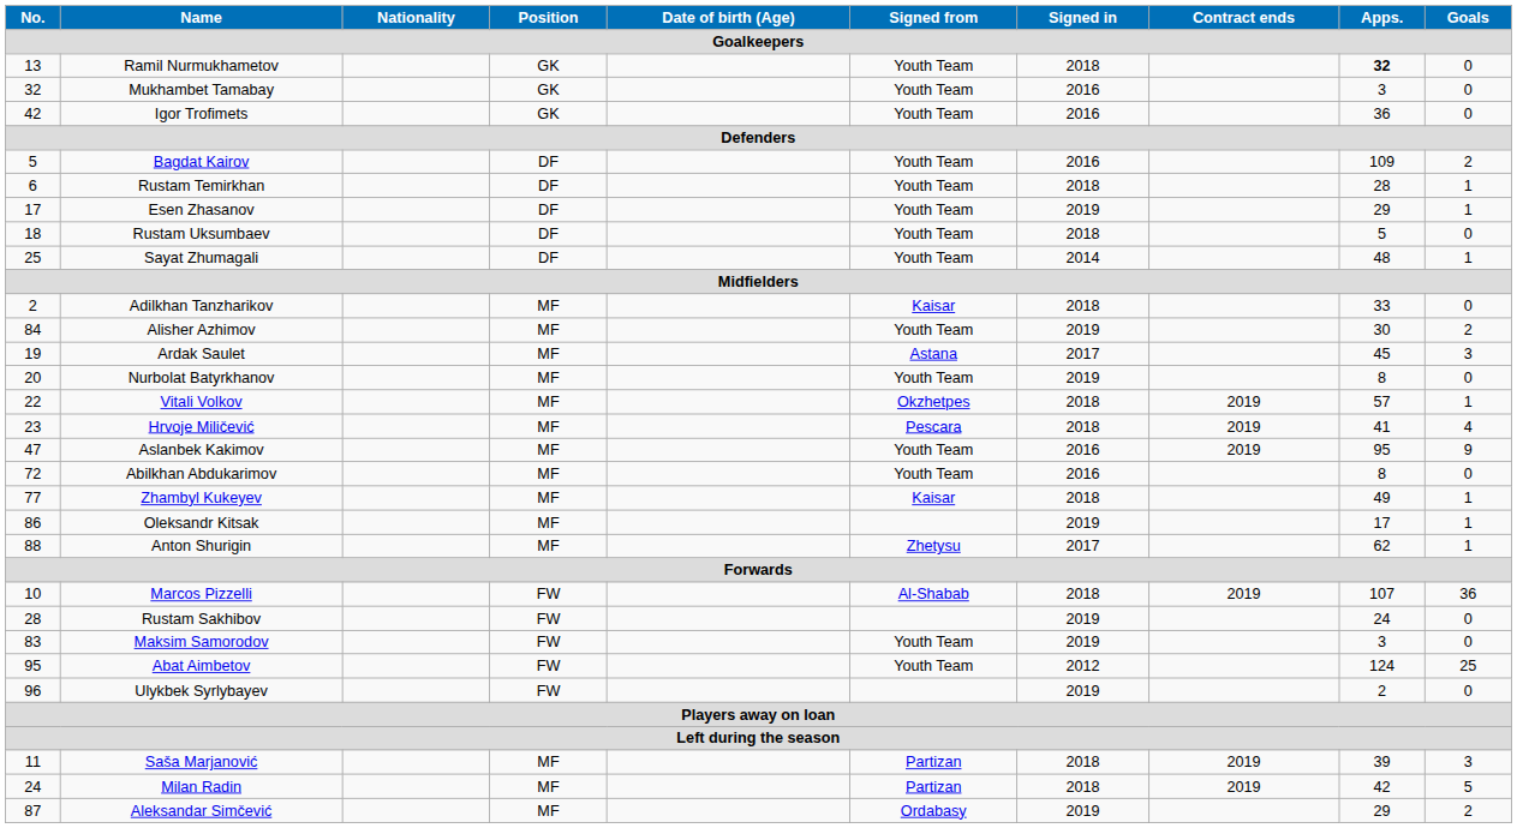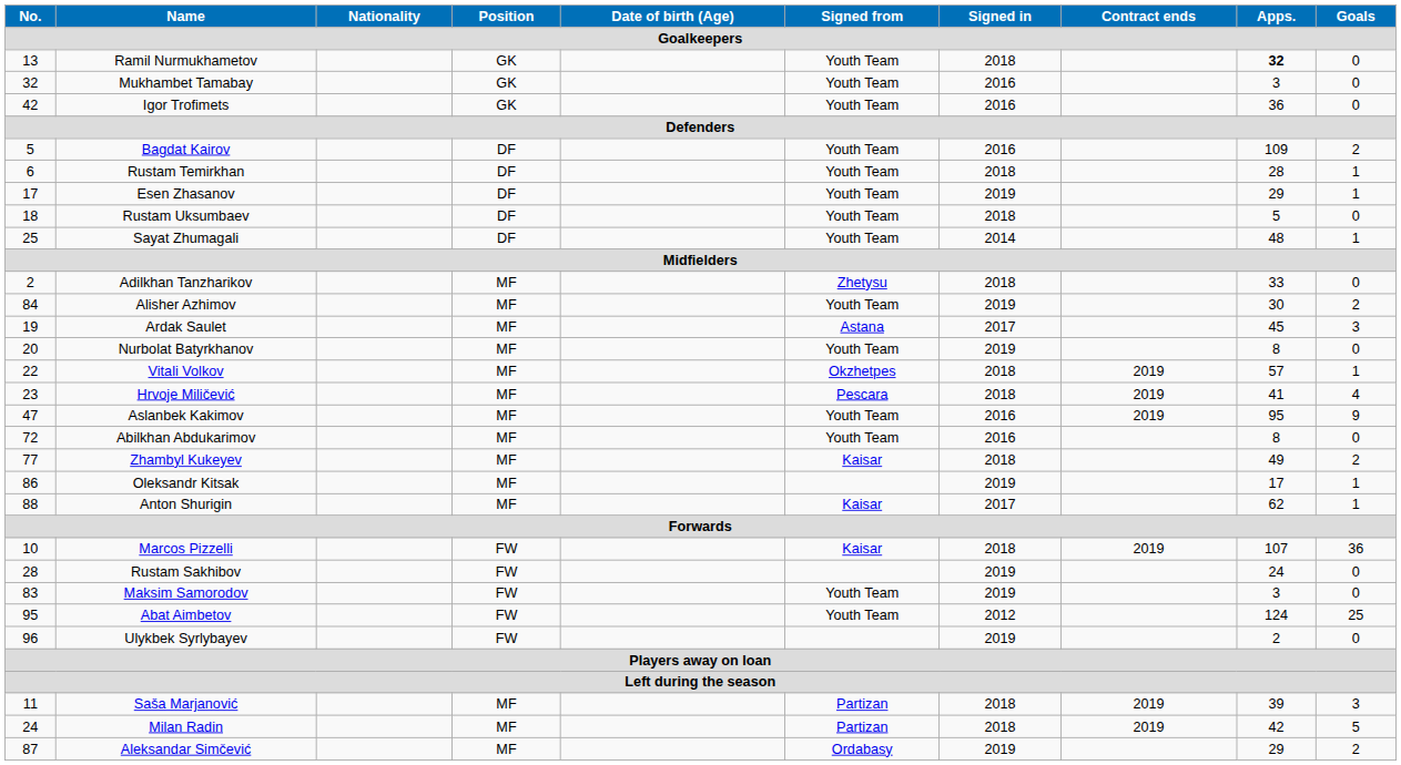 <table class="wikitable"  style="text-align:center; font-size:90%; width:90%;">
 <tr>
 <th style="background:#0070B8; color:#FFFFFF; text-align:center;">No.</th>
 <th style="background:#0070B8; color:#FFFFFF; text-align:center;">Name</th>
 <th style="background:#0070B8; color:#FFFFFF; text-align:center;">Nationality</th>
 <th style="background:#0070B8; color:#FFFFFF; text-align:center;">Position</th>
 <th style="background:#0070B8; color:#FFFFFF; text-align:center;">Date of birth (Age)</th>
 <th style="background:#0070B8; color:#FFFFFF; text-align:center;">Signed from</th>
 <th style="background:#0070B8; color:#FFFFFF; text-align:center;">Signed in</th>
 <th style="background:#0070B8; color:#FFFFFF; text-align:center;">Contract ends</th>
 <th style="background:#0070B8; color:#FFFFFF; text-align:center;">Apps.</th>
 <th style="background:#0070B8; color:#FFFFFF; text-align:center;">Goals</th>
 </tr>
 <tr>
 <th colspan="11"  style="background:#dcdcdc; text-align:center;">Goalkeepers</th>
 </tr>
 <tr>
 <td>13</td>
 <td>Ramil Nurmukhametov</td>
 <td></td>
 <td>GK</td>
 <td></td>
 <td>Youth Team</td>
 <td>2018</td>
 <td></td>
 <td><strong>32</strong></td>
 <td>0</td>
 </tr>
 <tr>
 <td>32</td>
 <td>Mukhambet Tamabay</td>
 <td></td>
 <td>GK</td>
 <td></td>
 <td>Youth Team</td>
 <td>2016</td>
 <td></td>
 <td>3</td>
 <td>0</td>
 </tr>
 <tr>
 <td>42</td>
 <td>Igor Trofimets</td>
 <td></td>
 <td>GK</td>
 <td></td>
 <td>Youth Team</td>
 <td>2016</td>
 <td></td>
 <td>36</td>
 <td>0</td>
 </tr>
 <tr>
 <th colspan="11"  style="background:#dcdcdc; text-align:center;">Defenders</th>
 </tr>
 <tr>
 <td>5</td>
 <td><a href='#'>Bagdat Kairov</a></td>
 <td></td>
 <td>DF</td>
 <td></td>
 <td>Youth Team</td>
 <td>2016</td>
 <td></td>
 <td>109</td>
 <td>2</td>
 </tr>
 <tr>
 <td>6</td>
 <td>Rustam Temirkhan</td>
 <td></td>
 <td>DF</td>
 <td></td>
 <td>Youth Team</td>
 <td>2018</td>
 <td></td>
 <td>28</td>
 <td>1</td>
 </tr>
 <tr>
 <td>17</td>
 <td>Esen Zhasanov</td>
 <td></td>
 <td>DF</td>
 <td></td>
 <td>Youth Team</td>
 <td>2019</td>
 <td></td>
 <td>29</td>
 <td>1</td>
 </tr>
 <tr>
 <td>18</td>
 <td>Rustam Uksumbaev</td>
 <td></td>
 <td>DF</td>
 <td></td>
 <td>Youth Team</td>
 <td>2018</td>
 <td></td>
 <td>5</td>
 <td>0</td>
 </tr>
 <tr>
 <td>25</td>
 <td>Sayat Zhumagali</td>
 <td></td>
 <td>DF</td>
 <td></td>
 <td>Youth Team</td>
 <td>2014</td>
 <td></td>
 <td>48</td>
 <td>1</td>
 </tr>
 <tr>
 <th colspan="11"  style="background:#dcdcdc; text-align:center;">Midfielders</th>
 </tr>
 <tr>
 <td>2</td>
 <td>Adilkhan Tanzharikov</td>
 <td></td>
 <td>MF</td>
 <td></td>
-<td><a href='#'>Kaisar</a></td>
+<td><a href='#'>Zhetysu</a></td>
 <td>2018</td>
 <td></td>
 <td>33</td>
 <td>0</td>
 </tr>
 <tr>
 <td>84</td>
 <td>Alisher Azhimov</td>
 <td></td>
 <td>MF</td>
 <td></td>
 <td>Youth Team</td>
 <td>2019</td>
 <td></td>
 <td>30</td>
 <td>2</td>
 </tr>
 <tr>
 <td>19</td>
 <td>Ardak Saulet</td>
 <td></td>
 <td>MF</td>
 <td></td>
 <td><a href='#'>Astana</a></td>
 <td>2017</td>
 <td></td>
 <td>45</td>
 <td>3</td>
 </tr>
 <tr>
 <td>20</td>
 <td>Nurbolat Batyrkhanov</td>
 <td></td>
 <td>MF</td>
 <td></td>
 <td>Youth Team</td>
 <td>2019</td>
 <td></td>
 <td>8</td>
 <td>0</td>
 </tr>
 <tr>
 <td>22</td>
 <td><a href='#'>Vitali Volkov</a></td>
 <td></td>
 <td>MF</td>
 <td></td>
 <td><a href='#'>Okzhetpes</a></td>
 <td>2018</td>
 <td>2019</td>
 <td>57</td>
 <td>1</td>
 </tr>
 <tr>
 <td>23</td>
 <td><a href='#'>Hrvoje Miličević</a></td>
 <td></td>
 <td>MF</td>
 <td></td>
 <td><a href='#'>Pescara</a></td>
 <td>2018</td>
 <td>2019</td>
 <td>41</td>
 <td>4</td>
 </tr>
 <tr>
 <td>47</td>
 <td>Aslanbek Kakimov</td>
 <td></td>
 <td>MF</td>
 <td></td>
 <td>Youth Team</td>
 <td>2016</td>
 <td>2019</td>
 <td>95</td>
 <td>9</td>
 </tr>
 <tr>
 <td>72</td>
 <td>Abilkhan Abdukarimov</td>
 <td></td>
 <td>MF</td>
 <td></td>
 <td>Youth Team</td>
 <td>2016</td>
 <td></td>
 <td>8</td>
 <td>0</td>
 </tr>
 <tr>
 <td>77</td>
 <td><a href='#'>Zhambyl Kukeyev</a></td>
 <td></td>
 <td>MF</td>
 <td></td>
 <td><a href='#'>Kaisar</a></td>
 <td>2018</td>
 <td></td>
 <td>49</td>
-<td>1</td>
+<td>2</td>
 </tr>
 <tr>
 <td>86</td>
 <td>Oleksandr Kitsak</td>
 <td></td>
 <td>MF</td>
 <td></td>
 <td></td>
 <td>2019</td>
 <td></td>
 <td>17</td>
 <td>1</td>
 </tr>
 <tr>
 <td>88</td>
 <td>Anton Shurigin</td>
 <td></td>
 <td>MF</td>
 <td></td>
-<td><a href='#'>Zhetysu</a></td>
+<td><a href='#'>Kaisar</a></td>
 <td>2017</td>
 <td></td>
 <td>62</td>
 <td>1</td>
 </tr>
 <tr>
 <th colspan="11"  style="background:#dcdcdc; text-align:center;">Forwards</th>
 </tr>
 <tr>
 <td>10</td>
 <td><a href='#'>Marcos Pizzelli</a></td>
 <td></td>
 <td>FW</td>
 <td></td>
-<td><a href='#'>Al-Shabab</a></td>
+<td><a href='#'>Kaisar</a></td>
 <td>2018</td>
 <td>2019</td>
 <td>107</td>
 <td>36</td>
 </tr>
 <tr>
 <td>28</td>
 <td>Rustam Sakhibov</td>
 <td></td>
 <td>FW</td>
 <td></td>
 <td></td>
 <td>2019</td>
 <td></td>
 <td>24</td>
 <td>0</td>
 </tr>
 <tr>
 <td>83</td>
 <td><a href='#'>Maksim Samorodov</a></td>
 <td></td>
 <td>FW</td>
 <td></td>
 <td>Youth Team</td>
 <td>2019</td>
 <td></td>
 <td>3</td>
 <td>0</td>
 </tr>
 <tr>
 <td>95</td>
 <td><a href='#'>Abat Aimbetov</a></td>
 <td></td>
 <td>FW</td>
 <td></td>
 <td>Youth Team</td>
 <td>2012</td>
 <td></td>
 <td>124</td>
 <td>25</td>
 </tr>
 <tr>
 <td>96</td>
 <td>Ulykbek Syrlybayev</td>
 <td></td>
 <td>FW</td>
 <td></td>
 <td></td>
 <td>2019</td>
 <td></td>
 <td>2</td>
 <td>0</td>
 </tr>
 <tr>
 <th colspan="11"  style="background:#dcdcdc; text-align:center;">Players away on loan</th>
 </tr>
 <tr>
 <th colspan="11"  style="background:#dcdcdc; text-align:center;">Left during the season</th>
 </tr>
 <tr>
 <td>11</td>
 <td><a href='#'>Saša Marjanović</a></td>
 <td></td>
 <td>MF</td>
 <td></td>
 <td><a href='#'>Partizan</a></td>
 <td>2018</td>
 <td>2019</td>
 <td>39</td>
 <td>3</td>
 </tr>
 <tr>
 <td>24</td>
 <td><a href='#'>Milan Radin</a></td>
 <td></td>
 <td>MF</td>
 <td></td>
 <td><a href='#'>Partizan</a></td>
 <td>2018</td>
 <td>2019</td>
 <td>42</td>
 <td>5</td>
 </tr>
 <tr>
 <td>87</td>
 <td><a href='#'>Aleksandar Simčević</a></td>
 <td></td>
 <td>MF</td>
 <td></td>
 <td><a href='#'>Ordabasy</a></td>
 <td>2019</td>
 <td></td>
 <td>29</td>
 <td>2</td>
 </tr>
 </table>
